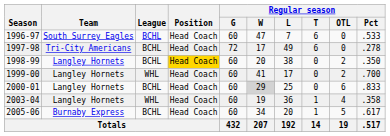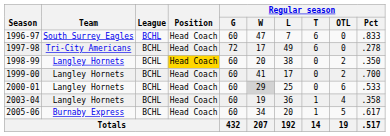 <table class="wikitable" style="font-size: 95%; text-align:center;">
 <tr>
 <th rowspan="2" valign="bottom">Season</th>
 <th rowspan="2" valign="bottom">Team</th>
 <th rowspan="2" valign="bottom">League</th>
 <th rowspan="2" valign="bottom">Position</th>
 <th colspan="7"><a href='#'>Regular season</a></th>
 </tr>
 <tr>
 <th>  G  </th>
 <th>  W  </th>
 <th>  L  </th>
 <th>  T  </th>
 <th> OTL </th>
 <th> Pct </th>
 </tr>
 <tr>
 <td>1996-97</td>
 <td><a href='#'>South Surrey Eagles</a></td>
 <td><a href='#'>BCHL</a></td>
 <td>Head Coach</td>
 <td>60</td>
 <td>47</td>
 <td>7</td>
 <td>6</td>
 <td>0</td>
-<td>.533</td>
+<td>.833</td>
 </tr>
 <tr style="background:#f0f0f0;">
 <td>1997-98</td>
 <td><a href='#'>Tri-City Americans</a></td>
 <td>BCHL</td>
 <td>Head Coach</td>
 <td>72</td>
 <td>17</td>
 <td>49</td>
 <td>6</td>
 <td>0</td>
 <td>.278</td>
 </tr>
 <tr>
 <td>1998-99</td>
 <td><a href='#'>Langley Hornets</a></td>
 <td>BCHL</td>
 <td style="background: gold;">Head Coach</td>
 <td>60</td>
 <td>20</td>
 <td>38</td>
 <td>0</td>
 <td>2</td>
 <td>.350</td>
 </tr>
 <tr style="background:#f0f0f0;">
 <td>1999-00</td>
 <td>Langley Hornets</td>
-<td>WHL</td>
+<td>BCHL</td>
 <td>Head Coach</td>
 <td>60</td>
 <td>41</td>
 <td>17</td>
 <td>0</td>
 <td>2</td>
 <td>.700</td>
 </tr>
 <tr>
 <td>2000-01</td>
 <td>Langley Hornets</td>
 <td>BCHL</td>
 <td>Head Coach</td>
 <td>60</td>
 <td style="background: lightgrey;">29</td>
 <td>25</td>
 <td>0</td>
 <td>6</td>
-<td>.833</td>
+<td>.533</td>
 </tr>
 <tr style="background:#f0f0f0;">
 <td>2003-04</td>
 <td>Langley Hornets</td>
-<td>WHL</td>
+<td>BCHL</td>
 <td>Head Coach</td>
 <td>60</td>
 <td>19</td>
 <td>36</td>
 <td>1</td>
 <td>4</td>
 <td>.358</td>
 </tr>
 <tr>
 <td>2005-06</td>
 <td><a href='#'>Burnaby Express</a></td>
 <td>BCHL</td>
 <td>Head Coach</td>
 <td>60</td>
 <td>34</td>
 <td>20</td>
 <td>1</td>
 <td>5</td>
 <td>.617</td>
 </tr>
 <tr style="background:#e0e0e0;">
 <th colspan="4">Totals</th>
 <th>432</th>
 <th>207</th>
 <th>192</th>
 <th>14</th>
 <th>19</th>
 <th>.517</th>
 </tr>
 </table>
